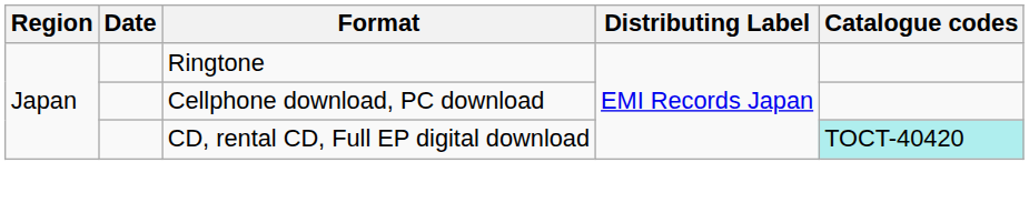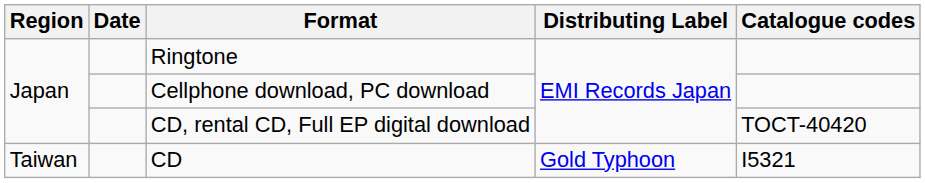 <table class="wikitable">
 <tr>
 <th>Region</th>
 <th>Date</th>
 <th>Format</th>
 <th>Distributing Label</th>
 <th>Catalogue codes</th>
 </tr>
 <tr>
 <td rowspan="3">Japan</td>
 <td></td>
 <td>Ringtone</td>
 <td rowspan="3"><a href='#'>EMI Records Japan</a></td>
 <td rowspan="1"></td>
 </tr>
 <tr>
 <td></td>
 <td>Cellphone download, PC download</td>
 <td></td>
 </tr>
 <tr>
 <td></td>
 <td>CD, rental CD, Full EP digital download</td>
-<td style="background: paleturquoise;">TOCT-40420</td>
+<td>TOCT-40420</td>
+</tr>
+<tr>
+<td>Taiwan</td>
+<td></td>
+<td>CD</td>
+<td><a href='#'>Gold Typhoon</a></td>
+<td>I5321</td>
 </tr>
 </table>
